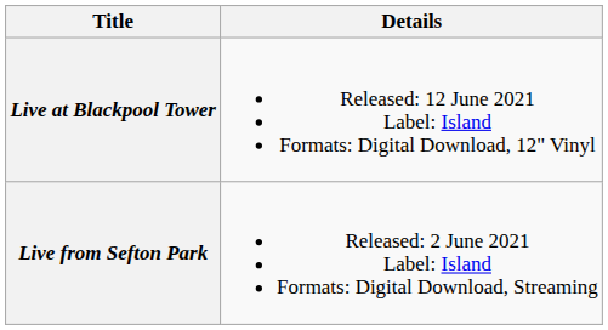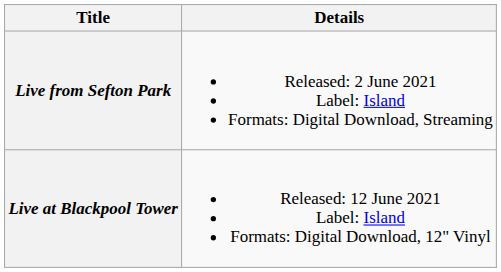 <table class="wikitable plainrowheaders" style="text-align:center;">
 <tr>
 <th>Title</th>
 <th>Details</th>
 </tr>
 <tr>
+<th scope="row"><em>Live from Sefton Park</em></th>
+<td><br><ul><li>Released: 2 June 2021</li><li>Label: <a href='#'>Island</a></li><li>Formats: Digital Download, Streaming</li></ul></td>
+</tr>
+<tr>
 <th scope="row"><em>Live at Blackpool Tower</em></th>
 <td><br><ul><li>Released: 12 June 2021</li><li>Label: <a href='#'>Island</a></li><li>Formats: Digital Download, 12" Vinyl</li></ul></td>
 </tr>
-<tr>
-<th scope="row"><em>Live from Sefton Park</em></th>
-<td><br><ul><li>Released: 2 June 2021</li><li>Label: <a href='#'>Island</a></li><li>Formats: Digital Download, Streaming</li></ul></td>
-</tr>
 </table>
